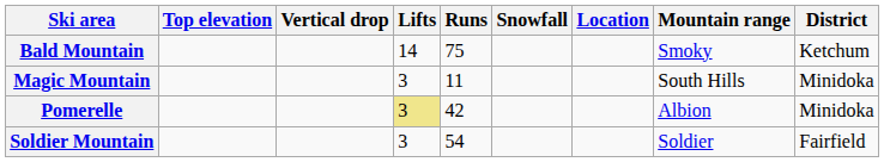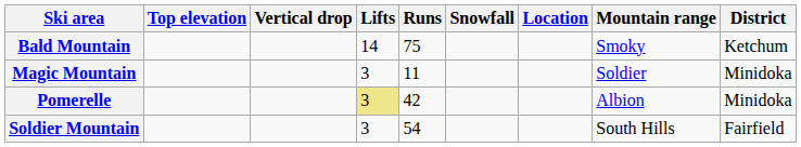 <table class="wikitable sortable">
 <tr>
 <th scope="col"><a href='#'>Ski area</a></th>
 <th scope="col"><a href='#'>Top elevation</a></th>
 <th scope="col">Vertical drop</th>
 <th scope="col">Lifts</th>
 <th scope="col">Runs</th>
 <th scope="col">Snowfall</th>
 <th scope="col"><a href='#'>Location</a></th>
 <th scope="col">Mountain range</th>
 <th scope="col">District</th>
 </tr>
 <tr>
 <th scope="row"><a href='#'>Bald Mountain</a></th>
 <td></td>
 <td></td>
 <td>14</td>
 <td>75</td>
 <td></td>
 <td></td>
 <td><a href='#'>Smoky</a></td>
 <td>Ketchum</td>
 </tr>
 <tr>
 <th scope="row"><a href='#'>Magic Mountain</a></th>
 <td></td>
 <td></td>
 <td>3</td>
 <td>11</td>
 <td></td>
 <td></td>
-<td>South Hills</td>
+<td><a href='#'>Soldier</a></td>
 <td>Minidoka</td>
 </tr>
 <tr>
 <th scope="row"><a href='#'>Pomerelle</a></th>
 <td></td>
 <td></td>
 <td style="background: khaki;">3</td>
 <td>42</td>
 <td></td>
 <td></td>
 <td><a href='#'>Albion</a></td>
 <td>Minidoka</td>
 </tr>
 <tr>
 <th scope="row"><a href='#'>Soldier Mountain</a></th>
 <td></td>
 <td></td>
 <td>3</td>
 <td>54</td>
 <td></td>
 <td></td>
-<td><a href='#'>Soldier</a></td>
+<td>South Hills</td>
 <td>Fairfield</td>
 </tr>
 <tr>
 </tr>
 </table>
